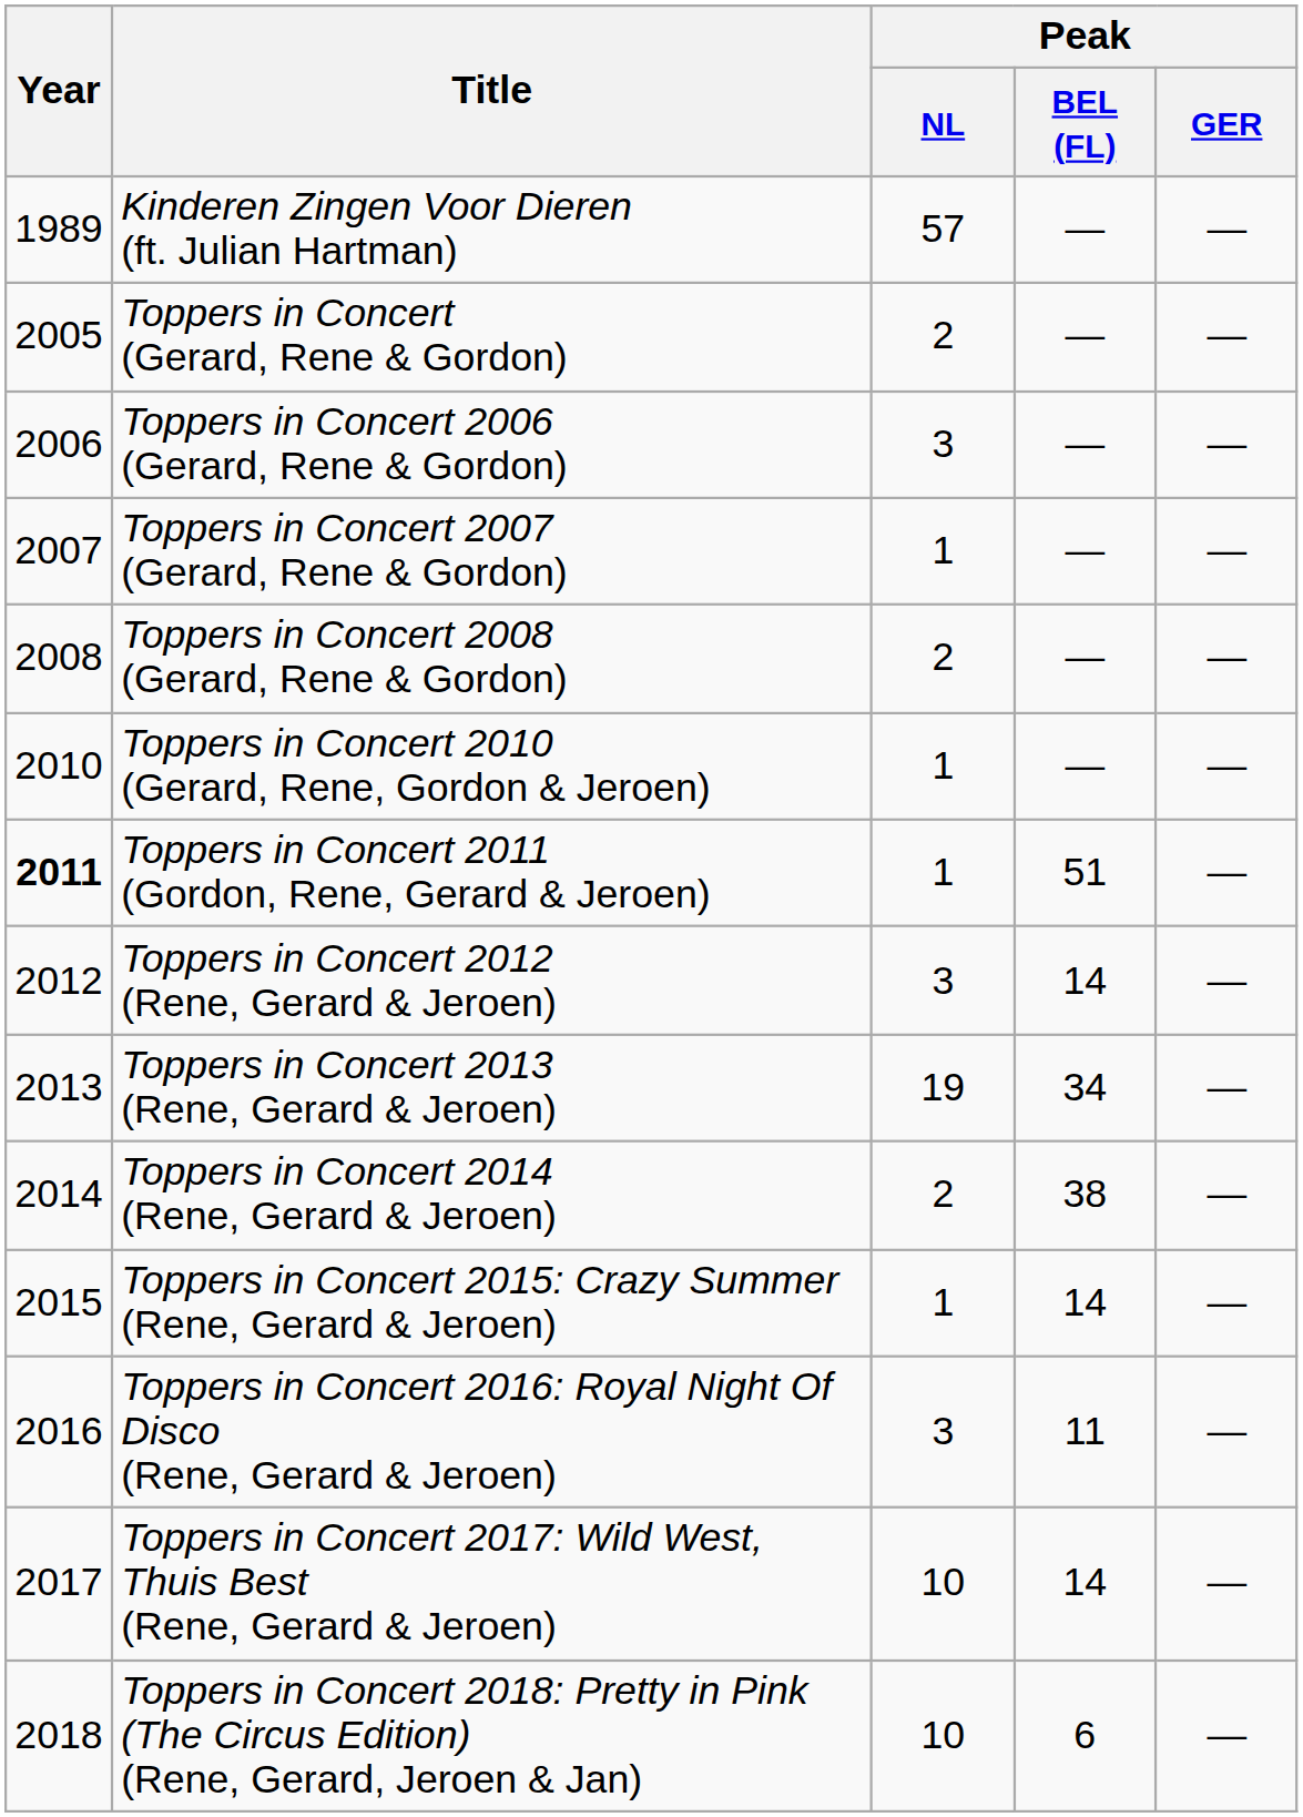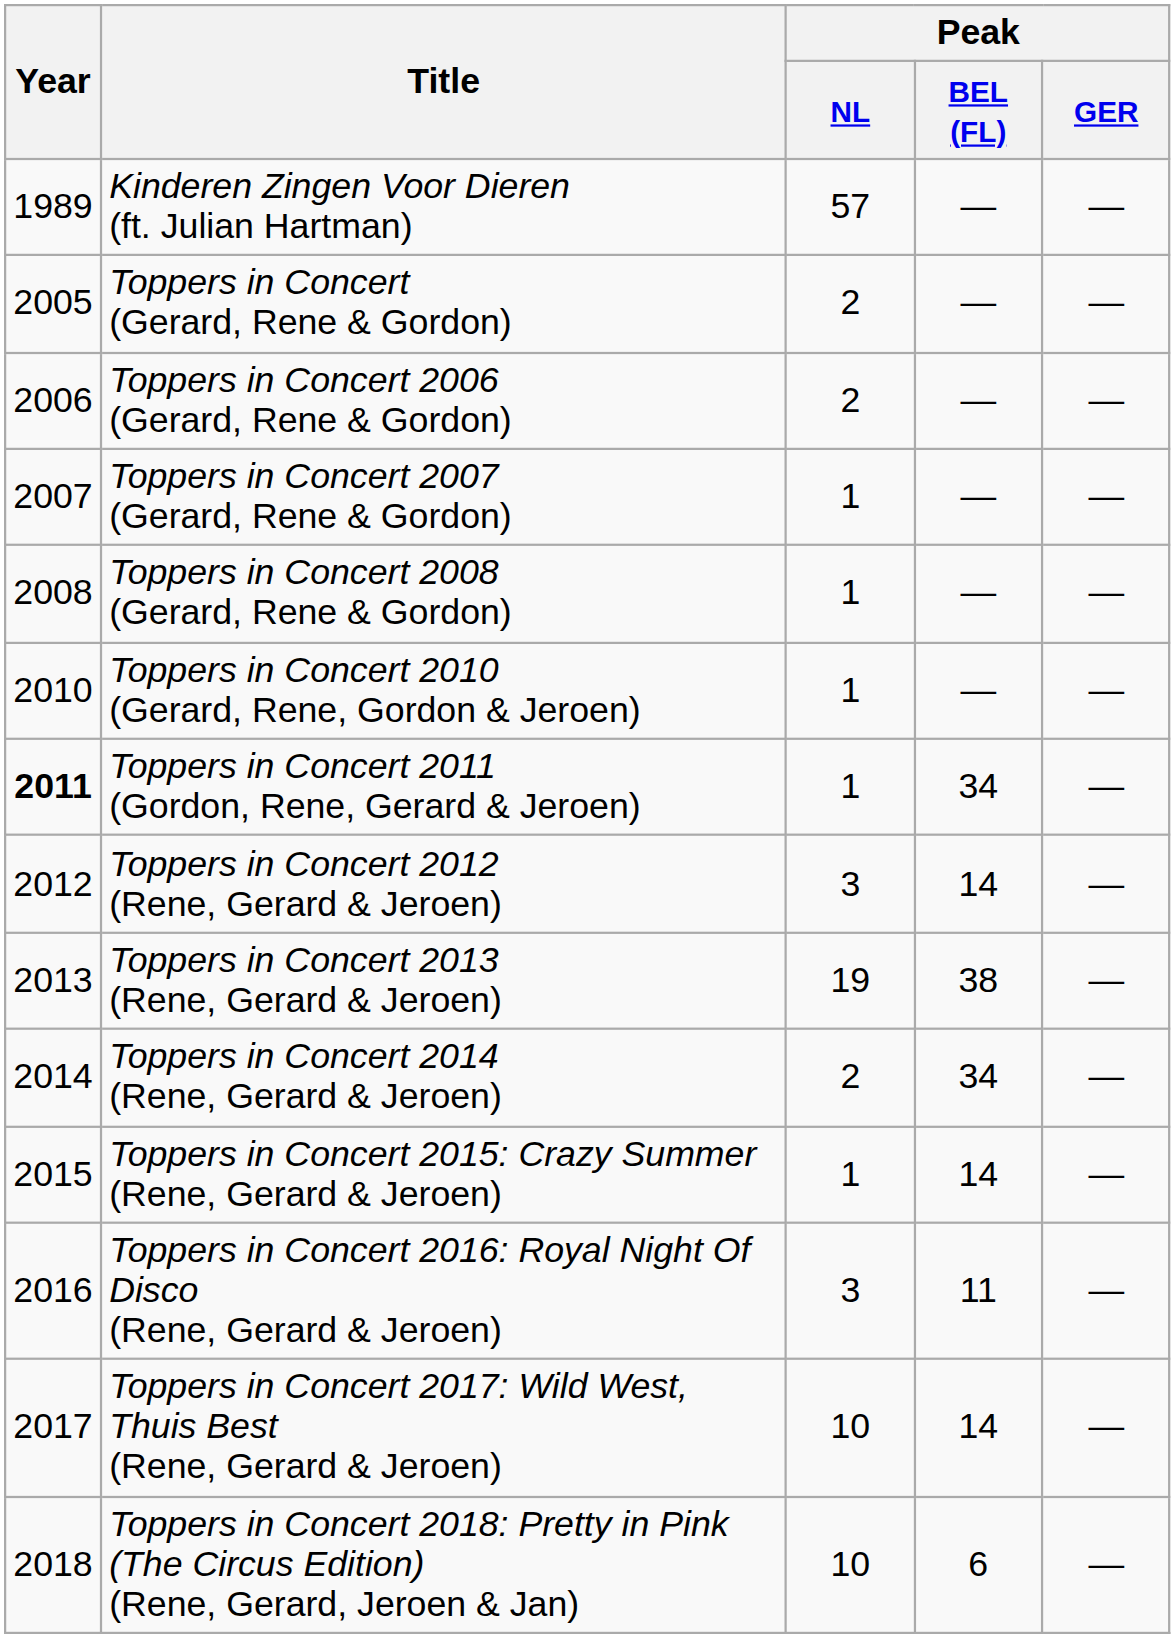 <table class="wikitable">
 <tr>
 <th align="center" rowspan="2" width="10">Year</th>
 <th align="center" rowspan="2" width="300">Title</th>
 <th align="center" colspan="5" width="50">Peak</th>
 </tr>
 <tr>
 <th width="50"><small><a href='#'>NL</a></small></th>
 <th width="50"><small><a href='#'>BEL (FL)</a></small></th>
 <th width="50"><small><a href='#'>GER</a></small></th>
 </tr>
 <tr>
 <td align="center" rowspan="1">1989</td>
 <td><em>Kinderen Zingen Voor Dieren</em> <br><span>(ft. Julian Hartman)</span></td>
 <td align="center">57</td>
 <td align="center">—</td>
 <td align="center">—</td>
 </tr>
 <tr>
 <td align="center" rowspan="1">2005</td>
 <td><em>Toppers in Concert</em> <br><span>(Gerard, Rene & Gordon)</span></td>
 <td align="center">2</td>
 <td align="center">—</td>
 <td align="center">—</td>
 </tr>
 <tr>
 <td align="center" rowspan="1">2006</td>
 <td><em>Toppers in Concert 2006</em> <br><span>(Gerard, Rene & Gordon)</span></td>
-<td align="center">3</td>
+<td align="center">2</td>
 <td align="center">—</td>
 <td align="center">—</td>
 </tr>
 <tr>
 <td align="center" rowspan="1">2007</td>
 <td><em>Toppers in Concert 2007</em> <br><span>(Gerard, Rene & Gordon)</span></td>
 <td align="center">1</td>
 <td align="center">—</td>
 <td align="center">—</td>
 </tr>
 <tr>
 <td align="center" rowspan="1">2008</td>
 <td><em>Toppers in Concert 2008</em> <br><span>(Gerard, Rene & Gordon)</span></td>
-<td align="center">2</td>
+<td align="center">1</td>
 <td align="center">—</td>
 <td align="center">—</td>
 </tr>
 <tr>
 <td align="center" rowspan="1">2010</td>
 <td><em>Toppers in Concert 2010</em> <br><span>(Gerard, Rene, Gordon & Jeroen)</span></td>
 <td align="center">1</td>
 <td align="center">—</td>
 <td align="center">—</td>
 </tr>
 <tr>
 <td align="center" rowspan="1"><strong>2011</strong></td>
 <td><em>Toppers in Concert 2011</em> <br><span>(Gordon, Rene, Gerard & Jeroen)</span></td>
 <td align="center">1</td>
-<td align="center">51</td>
+<td align="center">34</td>
 <td align="center">—</td>
 </tr>
 <tr>
 <td align="center" rowspan="1">2012</td>
 <td><em>Toppers in Concert 2012</em> <br><span>(Rene, Gerard & Jeroen)</span></td>
 <td align="center">3</td>
 <td align="center">14</td>
 <td align="center">—</td>
 </tr>
 <tr>
 <td align="center" rowspan="1">2013</td>
 <td><em>Toppers in Concert 2013</em> <br><span>(Rene, Gerard & Jeroen)</span></td>
 <td align="center">19</td>
-<td align="center">34</td>
+<td align="center">38</td>
 <td align="center">—</td>
 </tr>
 <tr>
 <td align="center" rowspan="1">2014</td>
 <td><em>Toppers in Concert 2014</em> <br><span>(Rene, Gerard & Jeroen)</span></td>
 <td align="center">2</td>
-<td align="center">38</td>
+<td align="center">34</td>
 <td align="center">—</td>
 </tr>
 <tr>
 <td align="center" rowspan="1">2015</td>
 <td><em>Toppers in Concert 2015: Crazy Summer</em> <br><span>(Rene, Gerard & Jeroen)</span></td>
 <td align="center">1</td>
 <td align="center">14</td>
 <td align="center">—</td>
 </tr>
 <tr>
 <td align="center" rowspan="1">2016</td>
 <td><em>Toppers in Concert 2016: Royal Night Of Disco</em> <br><span>(Rene, Gerard & Jeroen)</span></td>
 <td align="center">3</td>
 <td align="center">11</td>
 <td align="center">—</td>
 </tr>
 <tr>
 <td align="center" rowspan="1">2017</td>
 <td><em>Toppers in Concert 2017: Wild West, Thuis Best</em> <br><span>(Rene, Gerard & Jeroen)</span></td>
 <td align="center">10</td>
 <td align="center">14</td>
 <td align="center">—</td>
 </tr>
 <tr>
 <td align="center" rowspan="1">2018</td>
 <td><em>Toppers in Concert 2018: Pretty in Pink (The Circus Edition)</em> <br><span>(Rene, Gerard, Jeroen & Jan)</span></td>
 <td align="center">10</td>
 <td align="center">6</td>
 <td align="center">—</td>
 </tr>
 <tr>
 </tr>
 </table>
